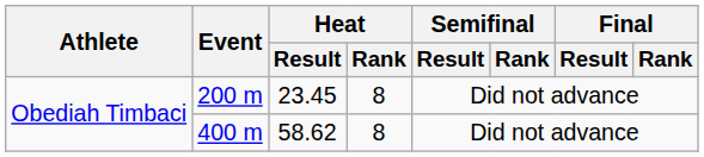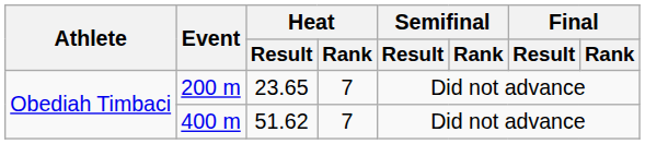 <table class="wikitable" style="font-size:90%; text-align:center">
 <tr>
 <th rowspan=2>Athlete</th>
 <th rowspan=2>Event</th>
 <th colspan=2>Heat</th>
 <th colspan=2>Semifinal</th>
 <th colspan=2>Final</th>
 </tr>
 <tr style="font-size:95%">
 <th>Result</th>
 <th>Rank</th>
 <th>Result</th>
 <th>Rank</th>
 <th>Result</th>
 <th>Rank</th>
 </tr>
 <tr>
 <td align=left rowspan=2><a href='#'>Obediah Timbaci</a></td>
 <td align=left rowspan=1><a href='#'>200 m</a></td>
-<td>23.45</td>
-<td>8</td>
+<td>23.65</td>
+<td>7</td>
 <td colspan="4">Did not advance</td>
 </tr>
 <tr>
 <td align=left rowspan=1><a href='#'>400 m</a></td>
-<td>58.62</td>
-<td>8</td>
+<td>51.62</td>
+<td>7</td>
 <td colspan="4">Did not advance</td>
 </tr>
 </table>
